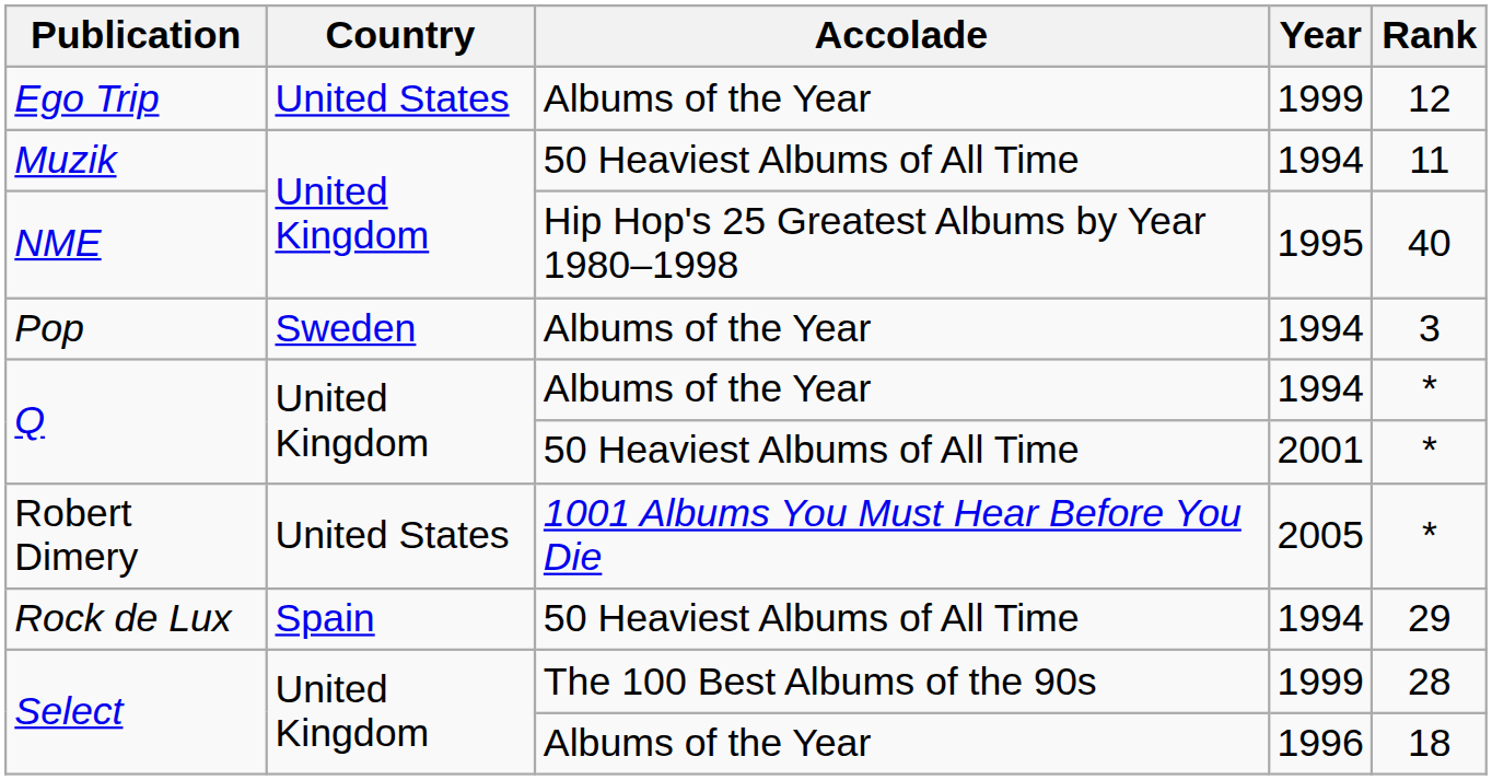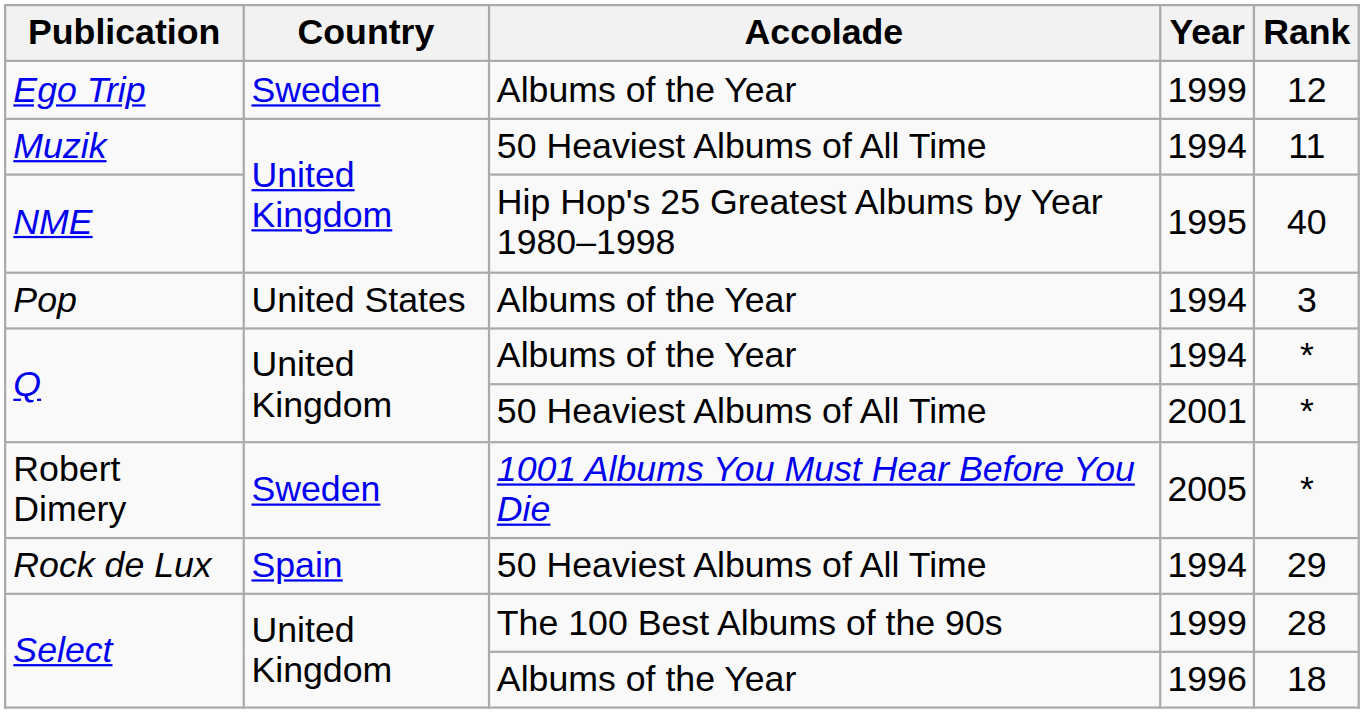 <table class="wikitable">
 <tr>
 <th>Publication</th>
 <th>Country</th>
 <th>Accolade</th>
 <th>Year</th>
 <th>Rank</th>
 </tr>
 <tr>
 <td><em><a href='#'>Ego Trip</a></em></td>
-<td><a href='#'>United States</a></td>
+<td><a href='#'>Sweden</a></td>
 <td>Albums of the Year</td>
 <td>1999</td>
 <td align="center">12</td>
 </tr>
 <tr>
 <td><em><a href='#'>Muzik</a></em></td>
 <td rowspan=2><a href='#'>United Kingdom</a></td>
 <td>50 Heaviest Albums of All Time</td>
 <td>1994</td>
 <td align="center">11</td>
 </tr>
 <tr>
 <td><em><a href='#'>NME</a></em></td>
 <td>Hip Hop's 25 Greatest Albums by Year 1980–1998</td>
 <td>1995</td>
 <td align="center">40</td>
 </tr>
 <tr>
 <td><em>Pop</em></td>
-<td><a href='#'>Sweden</a></td>
+<td>United States</td>
 <td>Albums of the Year</td>
 <td>1994</td>
 <td align="center">3</td>
 </tr>
 <tr>
 <td rowspan=2><em><a href='#'>Q</a></em></td>
 <td rowspan=2>United Kingdom</td>
 <td>Albums of the Year</td>
 <td>1994</td>
 <td align="center">*</td>
 </tr>
 <tr>
 <td>50 Heaviest Albums of All Time</td>
 <td>2001</td>
 <td align="center">*</td>
 </tr>
 <tr>
 <td>Robert Dimery</td>
-<td>United States</td>
+<td><a href='#'>Sweden</a></td>
 <td><em><a href='#'>1001 Albums You Must Hear Before You Die</a></em></td>
 <td>2005</td>
 <td align="center">*</td>
 </tr>
 <tr>
 <td><em>Rock de Lux</em></td>
 <td><a href='#'>Spain</a></td>
 <td>50 Heaviest Albums of All Time</td>
 <td>1994</td>
 <td align="center">29</td>
 </tr>
 <tr>
 <td rowspan=2><em><a href='#'>Select</a></em></td>
 <td rowspan=2>United Kingdom</td>
 <td>The 100 Best Albums of the 90s</td>
 <td>1999</td>
 <td align="center">28</td>
 </tr>
 <tr>
 <td>Albums of the Year</td>
 <td>1996</td>
 <td align="center">18</td>
 </tr>
 </table>
